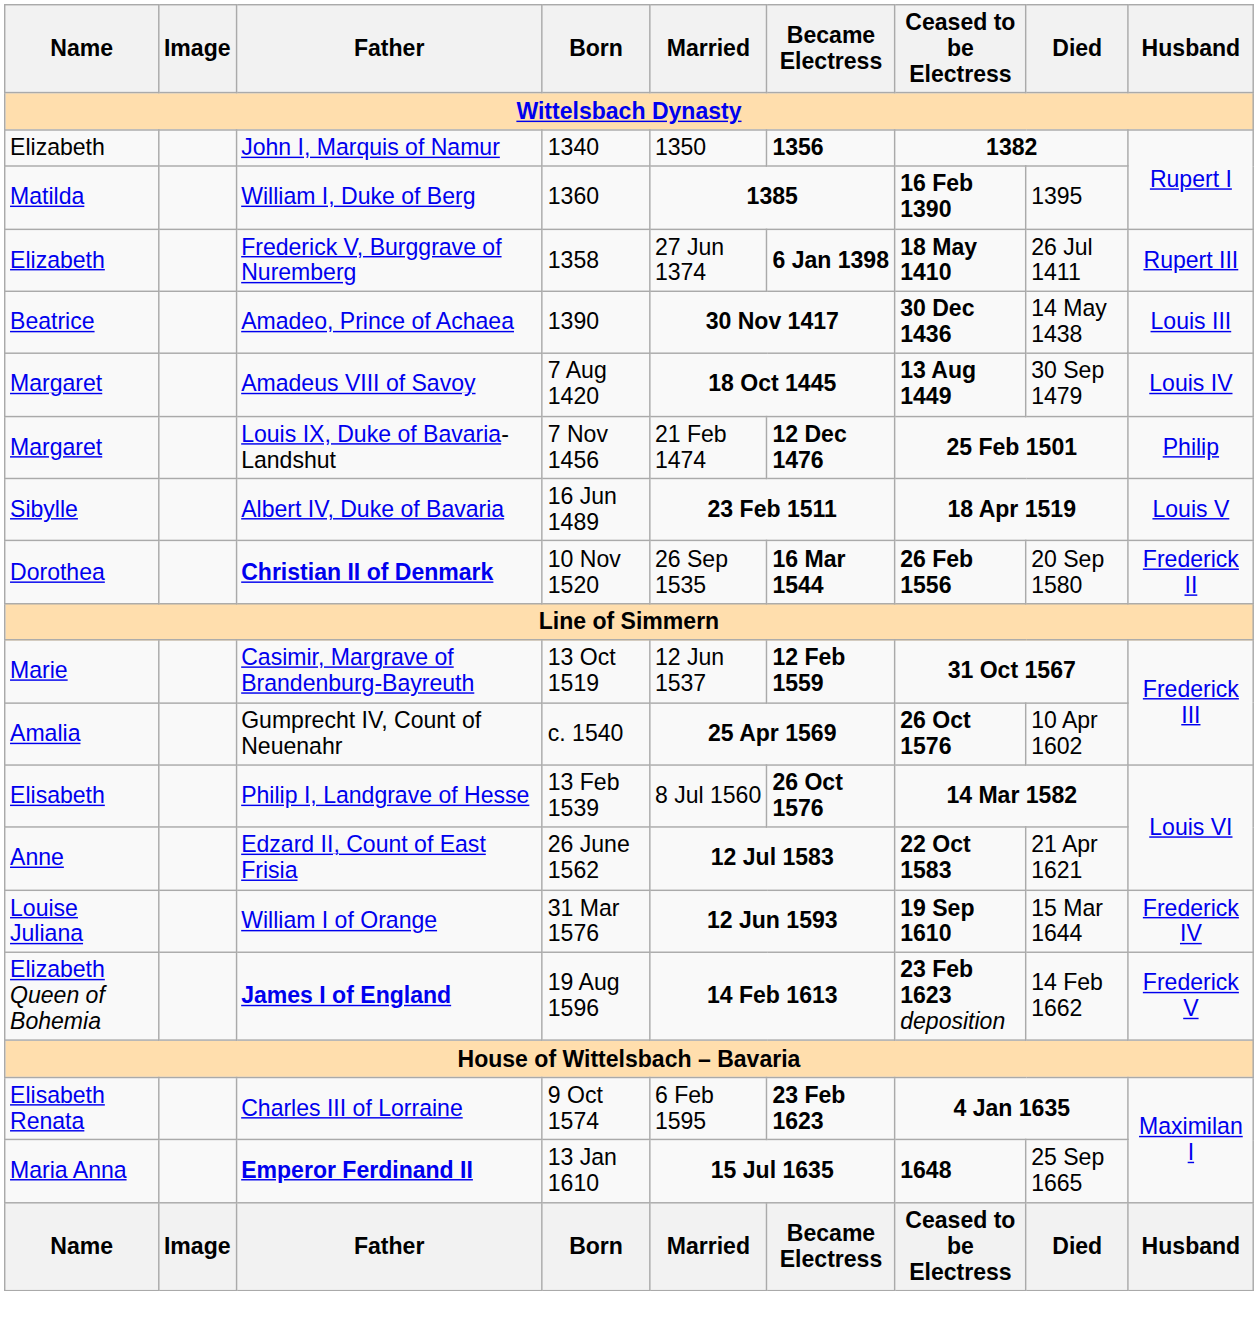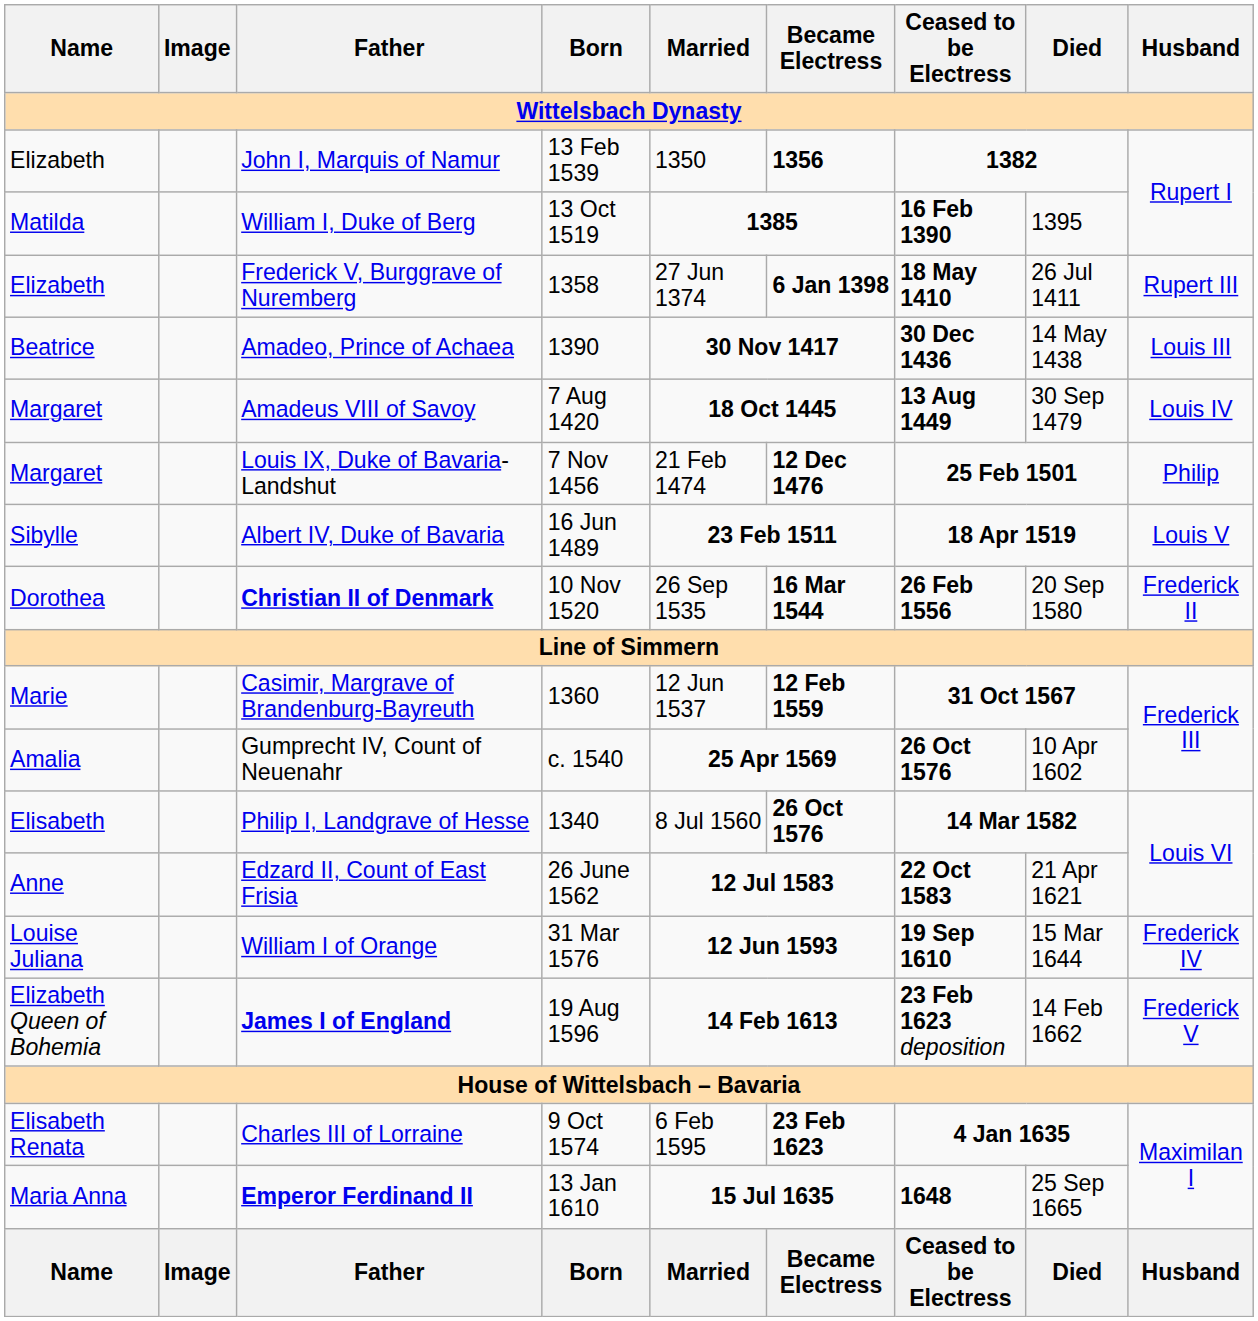 <table class="wikitable">
 <tr>
 <th>Name</th>
 <th>Image</th>
 <th>Father</th>
 <th>Born</th>
 <th>Married</th>
 <th>Became<br>Electress</th>
 <th>Ceased to<br>be Electress</th>
 <th>Died</th>
 <th>Husband</th>
 </tr>
 <tr>
 <td colspan="10" bgcolor=#FFDEAD align="center"><strong><a href='#'>Wittelsbach Dynasty</a></strong></td>
 </tr>
 <tr>
 <td>Elizabeth</td>
 <td></td>
 <td><a href='#'>John I, Marquis of Namur</a></td>
-<td>1340</td>
+<td>13 Feb 1539</td>
 <td>1350</td>
 <td><strong>1356</strong></td>
 <td align=center colspan="2"><strong>1382</strong></td>
 <td align="center" rowspan="2"><a href='#'>Rupert I</a></td>
 </tr>
 <tr>
 <td><a href='#'>Matilda</a></td>
 <td></td>
 <td><a href='#'>William I, Duke of Berg</a></td>
-<td>1360</td>
+<td>13 Oct 1519</td>
 <td align=center colspan="2"><strong>1385</strong></td>
 <td><strong>16 Feb 1390</strong></td>
 <td>1395</td>
 </tr>
 <tr>
 <td><a href='#'>Elizabeth</a></td>
 <td></td>
 <td><a href='#'>Frederick V, Burggrave of Nuremberg</a></td>
 <td>1358</td>
 <td>27 Jun 1374</td>
 <td><strong>6 Jan 1398</strong></td>
 <td><strong>18 May 1410</strong></td>
 <td>26 Jul 1411</td>
 <td align="center"><a href='#'>Rupert III</a></td>
 </tr>
 <tr>
 <td><a href='#'>Beatrice</a></td>
 <td></td>
 <td><a href='#'>Amadeo, Prince of Achaea</a></td>
 <td>1390</td>
 <td colspan="2" align=center><strong>30 Nov 1417</strong></td>
 <td><strong>30 Dec 1436</strong></td>
 <td>14 May 1438</td>
 <td align="center"><a href='#'>Louis III</a></td>
 </tr>
 <tr>
 <td><a href='#'>Margaret</a></td>
 <td></td>
 <td><a href='#'>Amadeus VIII of Savoy</a></td>
 <td>7 Aug 1420</td>
 <td colspan="2" align=center><strong>18 Oct 1445</strong></td>
 <td><strong>13 Aug 1449</strong></td>
 <td>30 Sep 1479</td>
 <td align="center"><a href='#'>Louis IV</a></td>
 </tr>
 <tr>
 <td><a href='#'>Margaret</a></td>
 <td></td>
 <td><a href='#'>Louis IX, Duke of Bavaria</a>-Landshut</td>
 <td>7 Nov 1456</td>
 <td>21 Feb 1474</td>
 <td><strong>12 Dec 1476</strong></td>
 <td colspan="2" align=center><strong>25 Feb 1501</strong></td>
 <td align="center"><a href='#'>Philip</a></td>
 </tr>
 <tr>
 <td><a href='#'>Sibylle</a></td>
 <td></td>
 <td><a href='#'>Albert IV, Duke of Bavaria</a></td>
 <td>16 Jun 1489</td>
 <td colspan="2" align=center><strong>23 Feb 1511</strong></td>
 <td colspan="2" align=center><strong>18 Apr 1519</strong></td>
 <td align="center"><a href='#'>Louis V</a></td>
 </tr>
 <tr>
 <td><a href='#'>Dorothea</a></td>
 <td></td>
 <td><strong><a href='#'>Christian II of Denmark</a></strong></td>
 <td>10 Nov 1520</td>
 <td>26 Sep 1535</td>
 <td><strong>16 Mar 1544</strong></td>
 <td><strong>26 Feb 1556</strong></td>
 <td>20 Sep 1580</td>
 <td align="center"><a href='#'>Frederick II</a></td>
 </tr>
 <tr>
 <td colspan="10" bgcolor=#FFDEAD align="center"><strong>Line of Simmern</strong></td>
 </tr>
 <tr>
 <td><a href='#'>Marie</a></td>
 <td></td>
 <td><a href='#'>Casimir, Margrave of Brandenburg-Bayreuth</a></td>
-<td>13 Oct 1519</td>
+<td>1360</td>
 <td>12 Jun 1537</td>
 <td><strong>12 Feb 1559</strong></td>
 <td colspan="2" align=center><strong>31 Oct 1567</strong></td>
 <td align="center" rowspan="2"><a href='#'>Frederick III</a></td>
 </tr>
 <tr>
 <td><a href='#'>Amalia</a></td>
 <td></td>
 <td>Gumprecht IV, Count of Neuenahr</td>
 <td>c. 1540</td>
 <td colspan="2" align=center><strong>25 Apr 1569</strong></td>
 <td><strong>26 Oct 1576</strong></td>
 <td>10 Apr 1602</td>
 </tr>
 <tr>
 <td><a href='#'>Elisabeth</a></td>
 <td></td>
 <td><a href='#'>Philip I, Landgrave of Hesse</a></td>
-<td>13 Feb 1539</td>
+<td>1340</td>
 <td>8 Jul 1560</td>
 <td><strong>26 Oct 1576</strong></td>
 <td colspan="2" align=center><strong>14 Mar 1582</strong></td>
 <td align="center" rowspan="2"><a href='#'>Louis VI</a></td>
 </tr>
 <tr>
 <td><a href='#'>Anne</a></td>
 <td></td>
 <td><a href='#'>Edzard II, Count of East Frisia</a></td>
 <td>26 June 1562</td>
 <td colspan="2" align=center><strong>12 Jul 1583</strong></td>
 <td><strong>22 Oct 1583</strong></td>
 <td>21 Apr 1621</td>
 </tr>
 <tr>
 <td><a href='#'>Louise Juliana</a></td>
 <td></td>
 <td><a href='#'>William I of Orange</a></td>
 <td>31 Mar 1576</td>
 <td colspan="2" align=center><strong>12 Jun 1593</strong></td>
 <td><strong>19 Sep 1610</strong></td>
 <td>15 Mar 1644</td>
 <td align="center"><a href='#'>Frederick IV</a></td>
 </tr>
 <tr>
 <td><a href='#'>Elizabeth</a><br><em>Queen of Bohemia</em></td>
 <td></td>
 <td><strong><a href='#'>James I of England</a></strong></td>
 <td>19 Aug 1596</td>
 <td colspan="2" align=center><strong>14 Feb 1613</strong></td>
 <td><strong>23 Feb 1623</strong><br><em>deposition</em></td>
 <td>14 Feb 1662</td>
 <td align="center"><a href='#'>Frederick V</a></td>
 </tr>
 <tr>
 <td colspan="10" bgcolor=#FFDEAD align="center"><strong>House of Wittelsbach – Bavaria</strong></td>
 </tr>
 <tr>
 <td><a href='#'>Elisabeth Renata</a></td>
 <td></td>
 <td><a href='#'>Charles III of Lorraine</a></td>
 <td>9 Oct 1574</td>
 <td>6 Feb 1595</td>
 <td><strong>23 Feb 1623</strong></td>
 <td align=center colspan="2"><strong>4 Jan 1635</strong></td>
 <td align="center" rowspan="2"><a href='#'>Maximilan I</a></td>
 </tr>
 <tr>
 <td><a href='#'>Maria Anna</a></td>
 <td></td>
 <td><strong><a href='#'>Emperor Ferdinand II</a></strong></td>
 <td>13 Jan 1610</td>
 <td align=center colspan="2"><strong>15 Jul 1635</strong></td>
 <td><strong>1648</strong></td>
 <td>25 Sep 1665</td>
 </tr>
 <tr>
 <th>Name</th>
 <th>Image</th>
 <th>Father</th>
 <th>Born</th>
 <th>Married</th>
 <th>Became<br>Electress</th>
 <th>Ceased to<br>be Electress</th>
 <th>Died</th>
 <th>Husband</th>
 </tr>
 </table>
